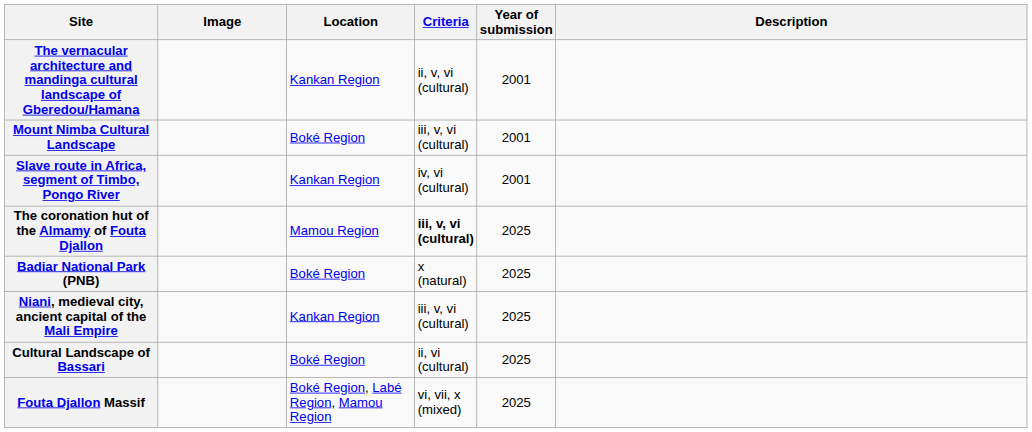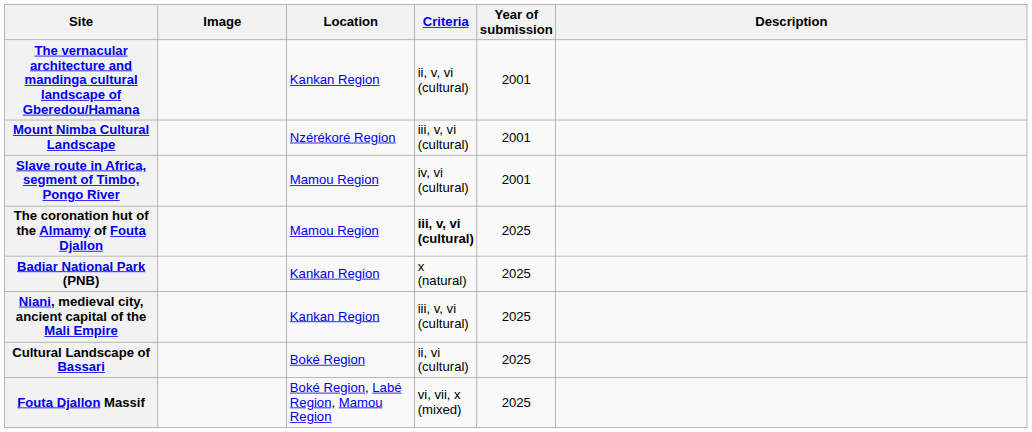 <table class="wikitable sortable">
 <tr>
 <th scope="col" style="width:15%;">Site</th>
 <th scope="col" class="unsortable" style="width:150px;">Image</th>
 <th scope="col" style="width:12.5%;">Location</th>
 <th scope="row" style="width:5%;"><a href='#'>Criteria</a></th>
 <th scope="col" style="width:5%;">Year of submission</th>
 <th scope="col" class="unsortable">Description</th>
 </tr>
 <tr>
 <th scope="row"><a href='#'>The vernacular architecture and mandinga cultural landscape of Gberedou/Hamana</a></th>
 <td></td>
 <td><a href='#'>Kankan Region</a> <small></small></td>
 <td>ii, v, vi (cultural)</td>
 <td align="center">2001</td>
 <td></td>
 </tr>
 <tr>
 <th scope="row"><a href='#'>Mount Nimba Cultural Landscape</a></th>
 <td></td>
-<td><a href='#'>Boké Region</a> <small></small></td>
+<td><a href='#'>Nzérékoré Region</a> <small></small></td>
 <td>iii, v, vi (cultural)</td>
 <td align="center">2001</td>
 <td></td>
 </tr>
 <tr>
 <th scope="row"><a href='#'>Slave route in Africa, segment of Timbo, Pongo River</a></th>
 <td></td>
-<td><a href='#'>Kankan Region</a> <small></small></td>
+<td><a href='#'>Mamou Region</a> <small></small></td>
 <td>iv, vi (cultural)</td>
 <td align="center">2001</td>
 <td></td>
 </tr>
 <tr>
 <th>The coronation hut of the <a href='#'>Almamy</a> of <a href='#'>Fouta Djallon</a></th>
 <td></td>
 <td><a href='#'>Mamou Region</a> <small></small></td>
 <td><strong>iii, v, vi (cultural)</strong></td>
 <td align="center">2025</td>
 <td></td>
 </tr>
 <tr>
 <th><a href='#'>Badiar National Park</a> (PNB)</th>
 <td></td>
-<td><a href='#'>Boké Region</a> <small></small></td>
+<td><a href='#'>Kankan Region</a> <small></small></td>
 <td>x (natural)</td>
 <td align="center">2025</td>
 <td></td>
 </tr>
 <tr>
 <th><a href='#'>Niani</a>, medieval city, ancient capital of the <a href='#'>Mali Empire</a></th>
 <td></td>
 <td><a href='#'>Kankan Region</a> <small><a href='#'></a></small></td>
 <td>iii, v, vi (cultural)</td>
 <td align="center">2025</td>
 <td></td>
 </tr>
 <tr>
 <th>Cultural Landscape of <a href='#'>Bassari</a></th>
 <td></td>
 <td><a href='#'>Boké Region</a> <small></small></td>
 <td>ii, vi (cultural)</td>
 <td align="center">2025</td>
 <td></td>
 </tr>
 <tr>
 <th><a href='#'>Fouta Djallon</a> Massif</th>
 <td></td>
 <td><a href='#'>Boké Region</a>, <a href='#'>Labé Region</a>, <a href='#'>Mamou Region</a> <small></small></td>
 <td>vi, vii, x (mixed)</td>
 <td align="center">2025</td>
 <td></td>
 </tr>
 </table>
